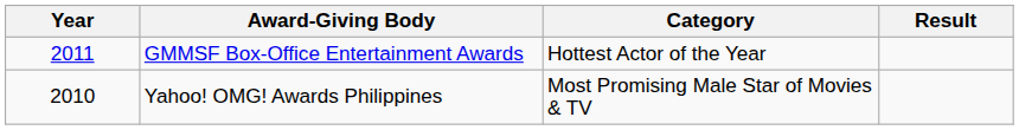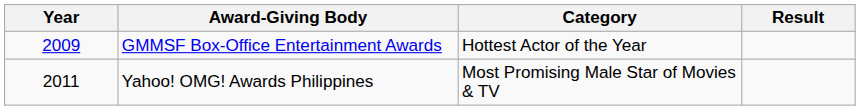 <table | width="90%" class="wikitable sortable">
 <tr>
 <th width="10%">Year</th>
 <th width="30%">Award-Giving Body</th>
 <th width="25%">Category</th>
 <th width="10%">Result</th>
 </tr>
 <tr>
-<td align="center"><a href='#'>2011</a></td>
+<td align="center"><a href='#'>2009</a></td>
 <td align="left"><a href='#'>GMMSF Box-Office Entertainment Awards</a></td>
 <td>Hottest Actor of the Year</td>
 <td></td>
 </tr>
 <tr>
-<td align="center">2010</td>
+<td align="center">2011</td>
 <td>Yahoo! OMG! Awards Philippines</td>
 <td align="left">Most Promising Male Star of Movies & TV</td>
 <td></td>
 </tr>
 </table>
